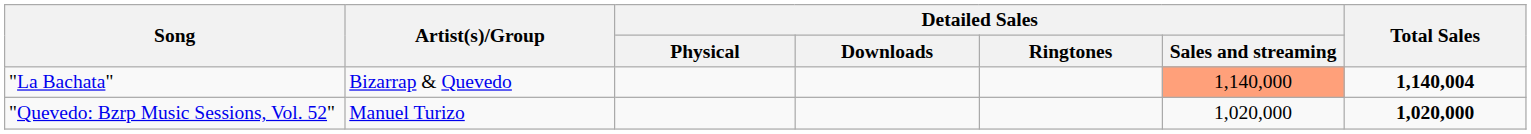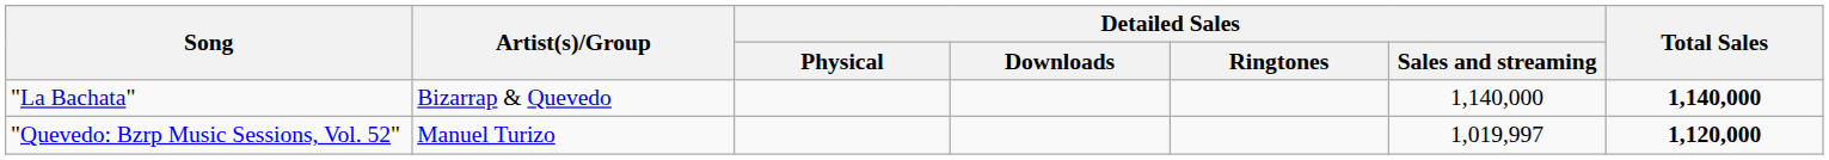 <table class="wikitable">
 <tr>
 <th style="width: 20em;" rowspan="2">Song</th>
 <th style="width: 15em;" rowspan="2">Artist(s)/Group</th>
 <th style="width: 30em;" colspan="4">Detailed Sales</th>
 <th style="width: 10em;" rowspan="2">Total Sales</th>
 </tr>
 <tr>
 <th style="width: 10em;">Physical</th>
 <th style="width: 10em;">Downloads</th>
 <th style="width: 10em;">Ringtones</th>
 <th style="width: 10em;">Sales and streaming</th>
 </tr>
 <tr>
 <td>"<a href='#'>La Bachata</a>"</td>
 <td><a href='#'>Bizarrap</a> & <a href='#'>Quevedo</a></td>
 <td></td>
 <td></td>
 <td></td>
-<td style="background: lightsalmon; text-align: center;">1,140,000</td>
-<td style="text-align: center;"><strong>1,140,004</strong></td>
+<td style="text-align: center;">1,140,000</td>
+<td style="text-align: center;"><strong>1,140,000</strong></td>
 </tr>
 <tr>
 <td>"<a href='#'>Quevedo: Bzrp Music Sessions, Vol. 52</a>"</td>
 <td><a href='#'>Manuel Turizo</a></td>
 <td></td>
 <td></td>
 <td></td>
-<td style="text-align: center;">1,020,000</td>
-<td style="text-align: center;"><strong>1,020,000</strong></td>
+<td style="text-align: center;">1,019,997</td>
+<td style="text-align: center;"><strong>1,120,000</strong></td>
 </tr>
 </table>
